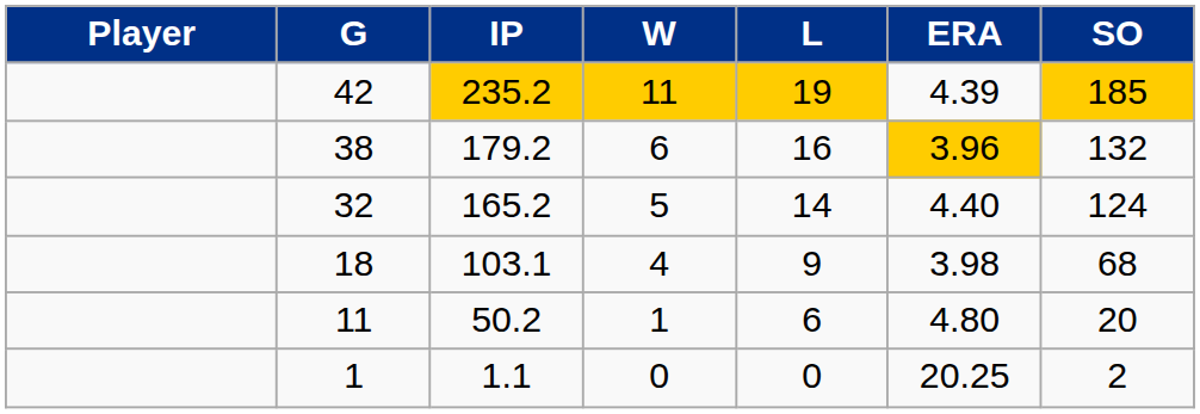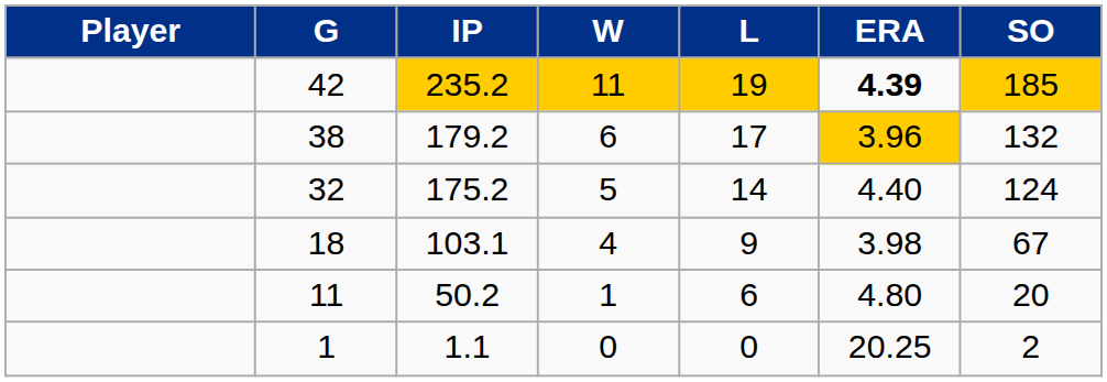 <table class="wikitable sortable">
 <tr>
 <th style="background:#003087;color:#FFFFFF;" width="16%">Player</th>
 <th style="background:#003087;color:#FFFFFF;" width="9%">G</th>
 <th style="background:#003087;color:#FFFFFF;" width="9%">IP</th>
 <th style="background:#003087;color:#FFFFFF;" width="9%">W</th>
 <th style="background:#003087;color:#FFFFFF;" width="9%">L</th>
 <th style="background:#003087;color:#FFFFFF;" width="9%">ERA</th>
 <th style="background:#003087;color:#FFFFFF;" width="9%">SO</th>
 </tr>
 <tr align="center">
 <td></td>
 <td>42</td>
 <td bgcolor="#FFCC00">235.2</td>
 <td bgcolor="#FFCC00">11</td>
 <td bgcolor="#FFCC00">19</td>
-<td>4.39</td>
+<td><strong>4.39</strong></td>
 <td bgcolor="#FFCC00">185</td>
 </tr>
 <tr align="center">
 <td></td>
 <td>38</td>
 <td>179.2</td>
 <td>6</td>
-<td>16</td>
+<td>17</td>
 <td bgcolor="#FFCC00">3.96</td>
 <td>132</td>
 </tr>
 <tr align="center">
 <td></td>
 <td>32</td>
-<td>165.2</td>
+<td>175.2</td>
 <td>5</td>
 <td>14</td>
 <td>4.40</td>
 <td>124</td>
 </tr>
 <tr align="center">
 <td></td>
 <td>18</td>
 <td>103.1</td>
 <td>4</td>
 <td>9</td>
 <td>3.98</td>
-<td>68</td>
+<td>67</td>
 </tr>
 <tr align="center">
 <td></td>
 <td>11</td>
 <td>50.2</td>
 <td>1</td>
 <td>6</td>
 <td>4.80</td>
 <td>20</td>
 </tr>
 <tr align="center">
 <td></td>
 <td>1</td>
 <td>1.1</td>
 <td>0</td>
 <td>0</td>
 <td>20.25</td>
 <td>2</td>
 </tr>
 </table>
